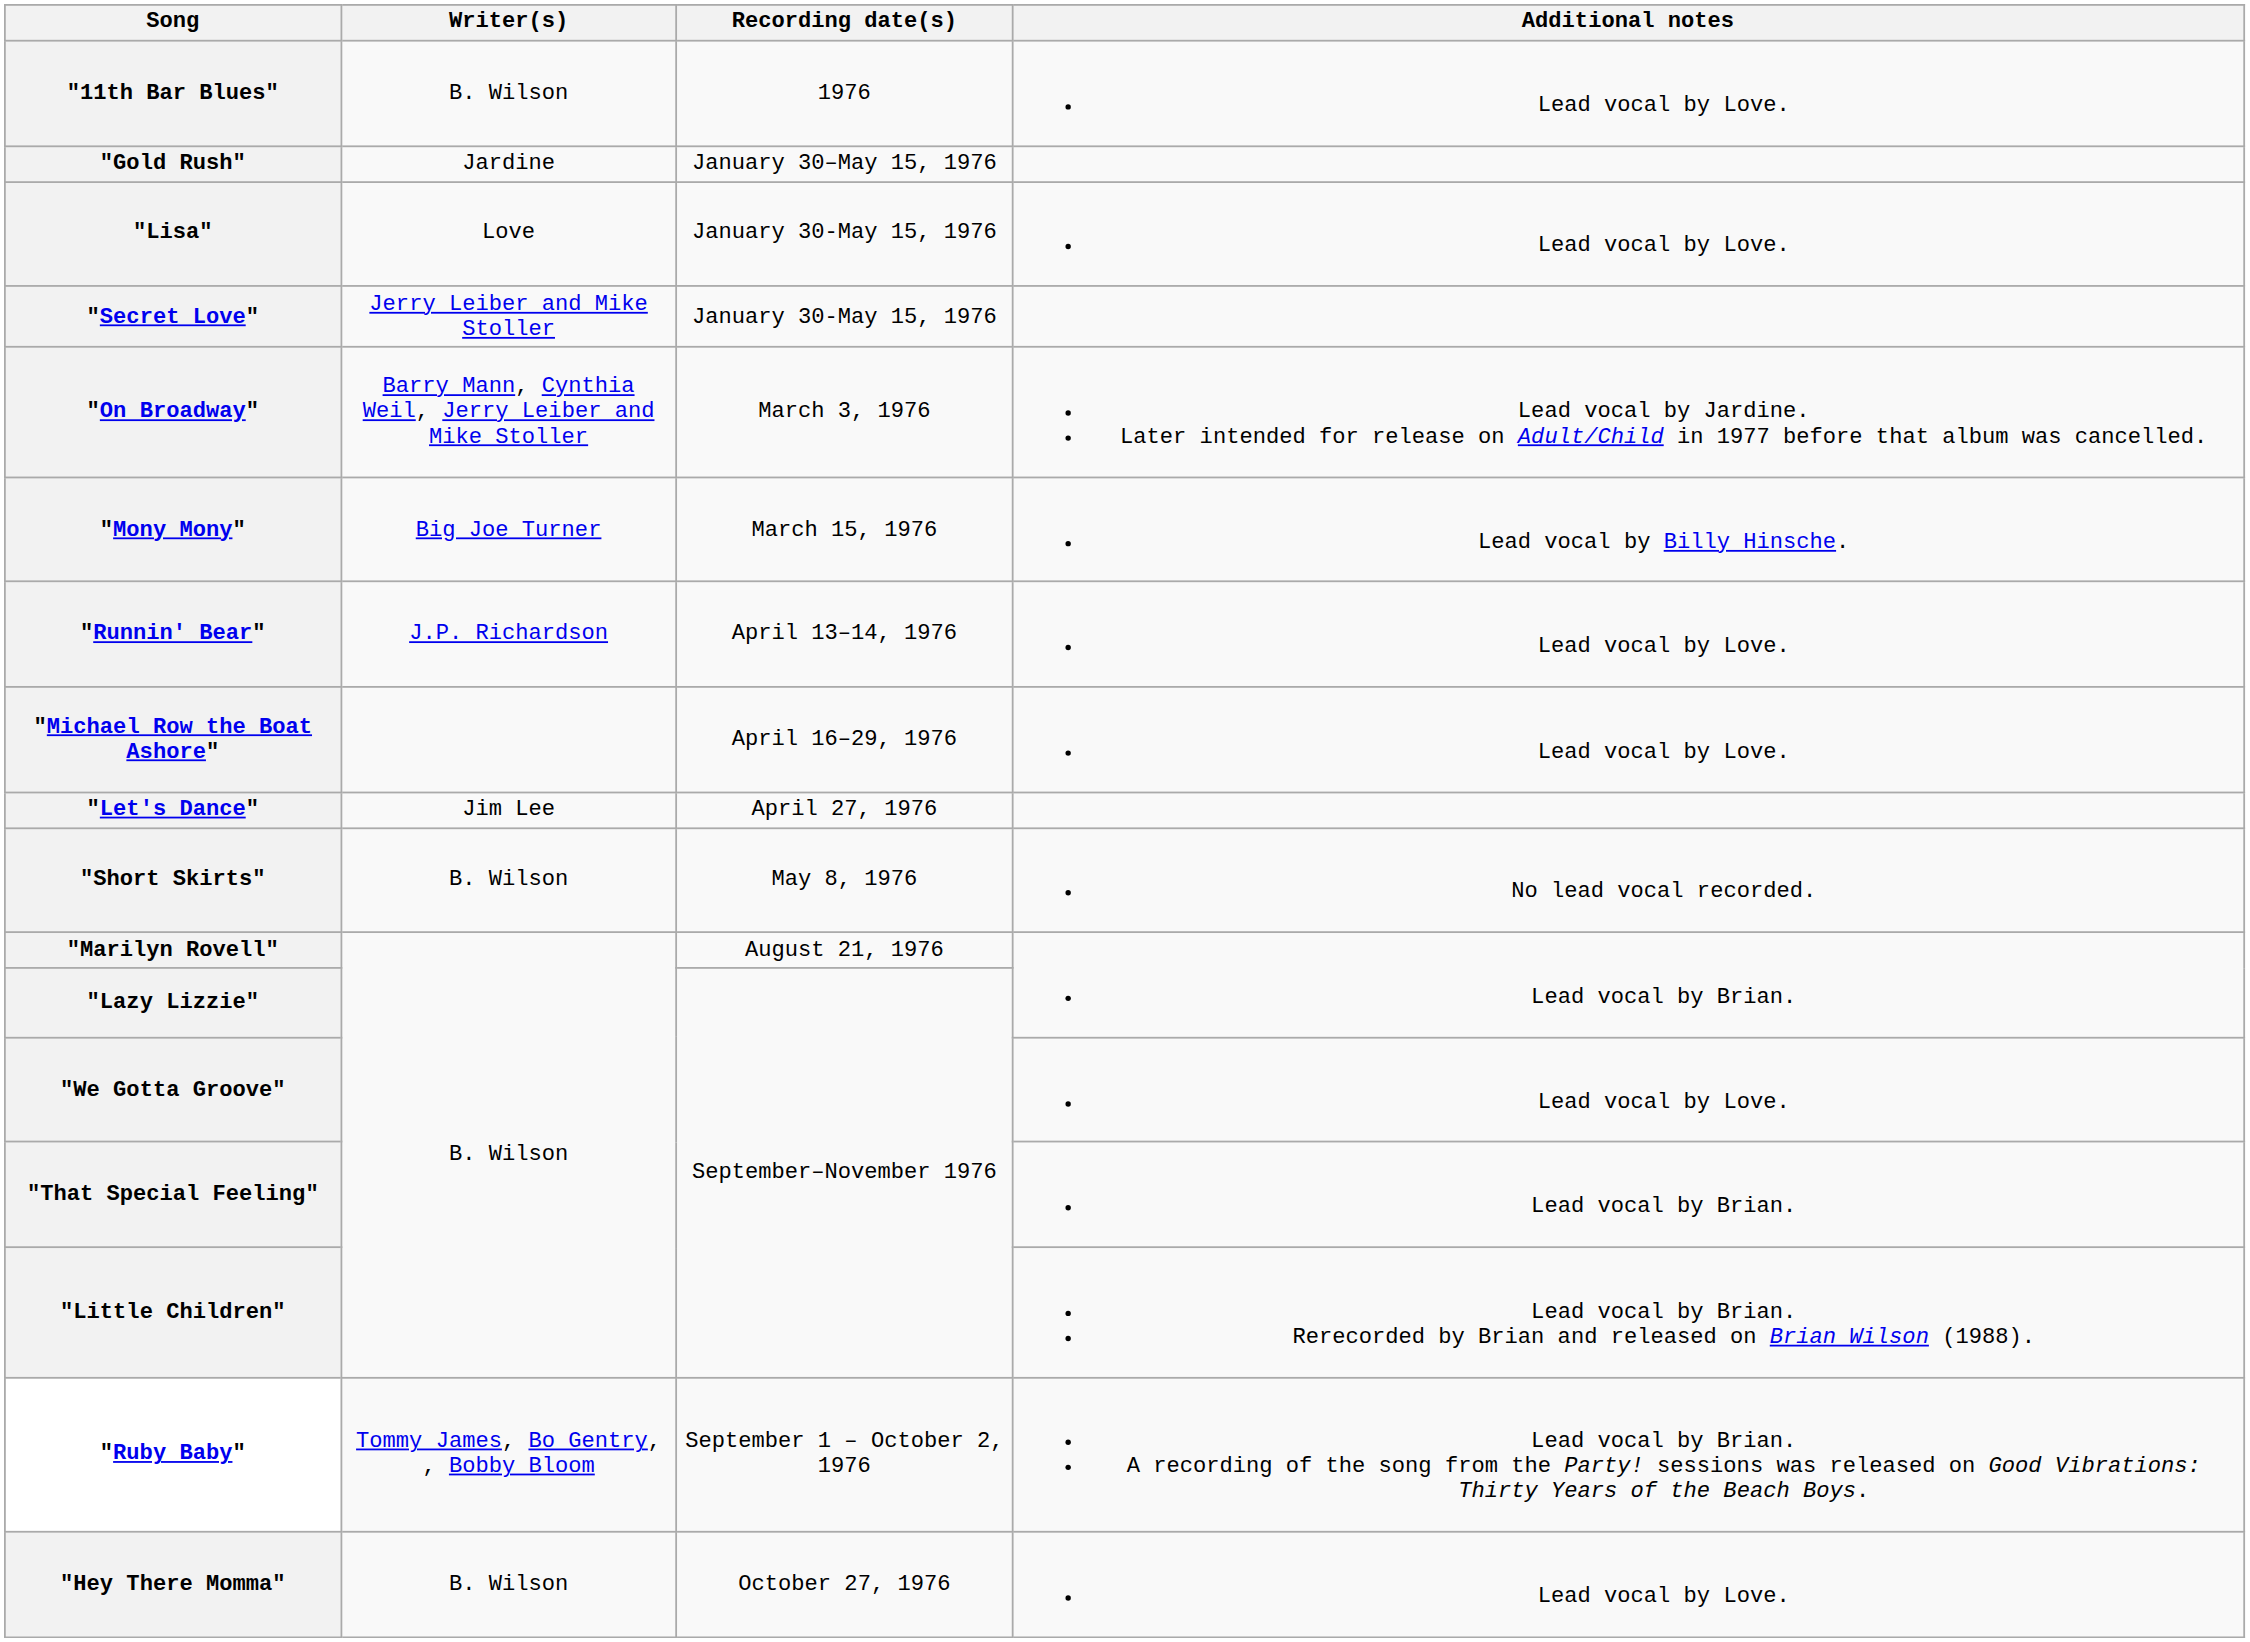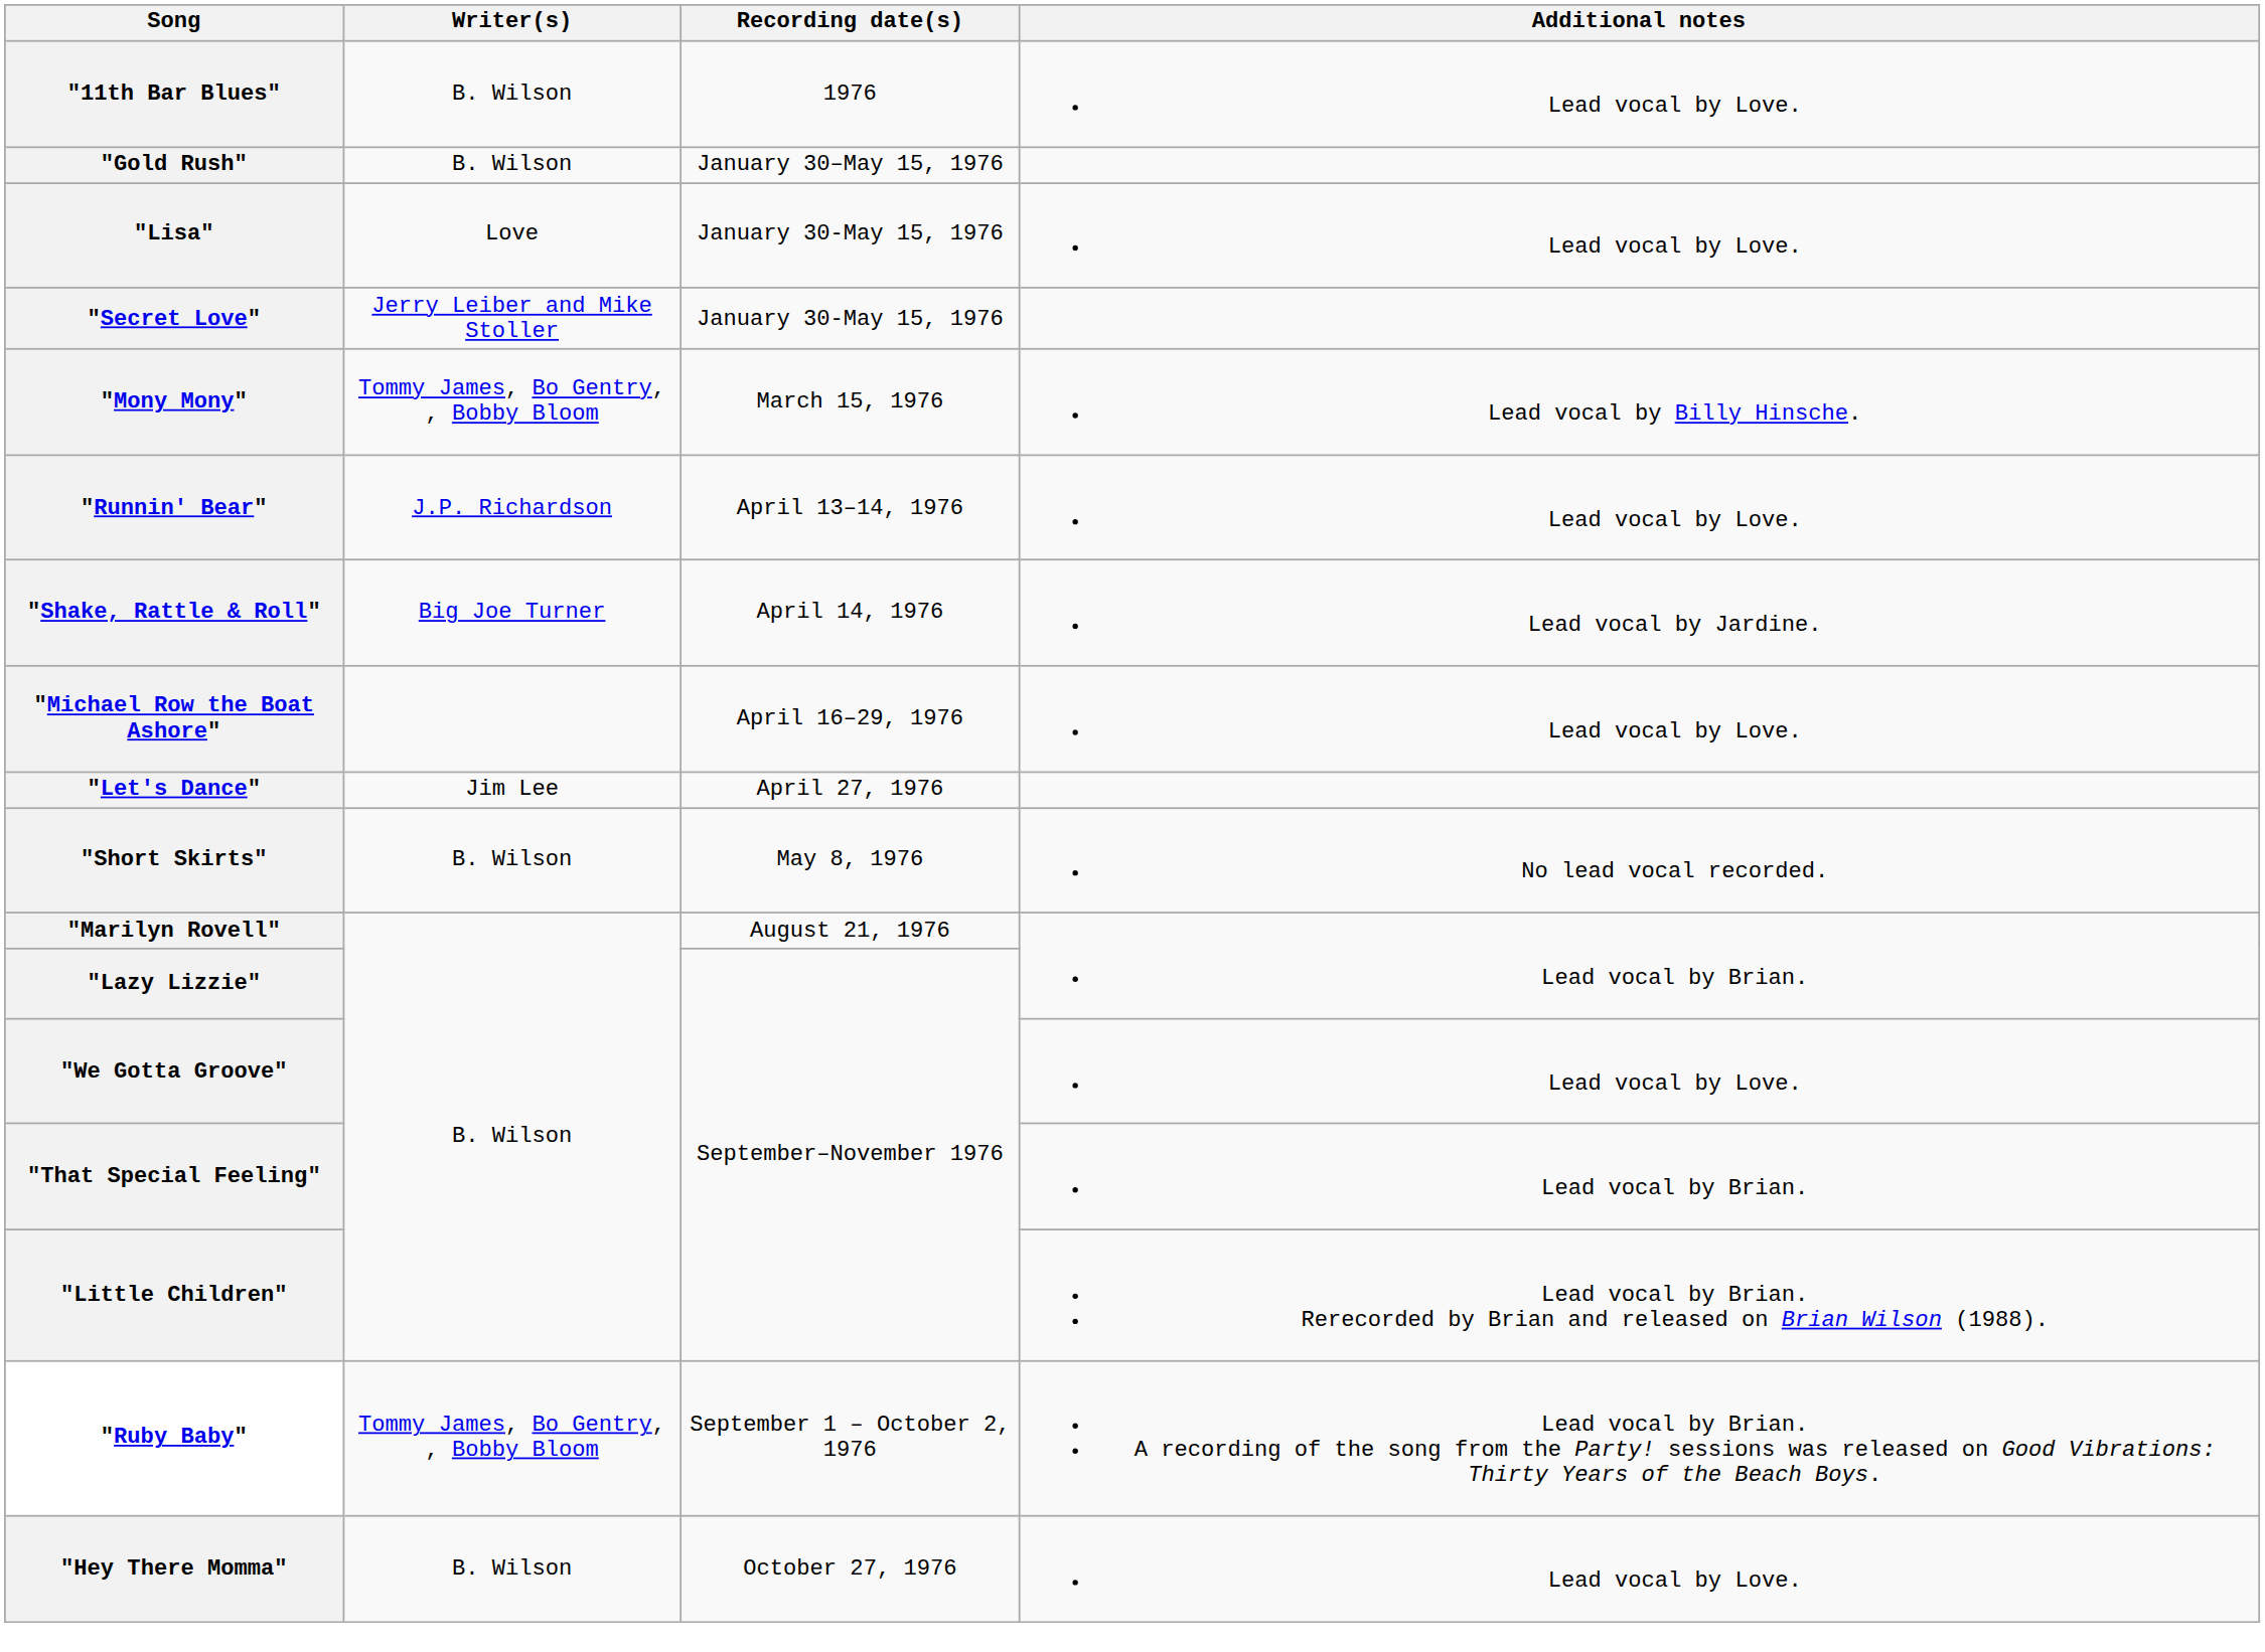 <table class="wikitable sortable plainrowheaders" style="font-size:95%; width=1250; text-align:center;">
 <tr>
 <th scope="col" style="width: 15%;">Song</th>
 <th scope="col" style="width: 15%;">Writer(s)</th>
 <th scope="col" style="width: 15%;">Recording date(s)</th>
 <th class="unsortable" scope="col">Additional notes</th>
 </tr>
 <tr>
 <th scope="row">"11th Bar Blues"</th>
 <td>B. Wilson</td>
 <td>1976</td>
 <td><br><ul><li>Lead vocal by Love.</li></ul></td>
 </tr>
 <tr>
 <th scope="row">"Gold Rush"</th>
-<td>Jardine</td>
+<td>B. Wilson</td>
 <td>January 30–May 15, 1976</td>
 <td></td>
 </tr>
 <tr>
 <th scope="row">"Lisa"</th>
 <td>Love</td>
 <td>January 30-May 15, 1976</td>
 <td><br><ul><li>Lead vocal by Love.</li></ul></td>
 </tr>
 <tr>
 <th scope="row">"<a href='#'>Secret Love</a>"</th>
 <td><a href='#'>Jerry Leiber and Mike Stoller</a></td>
 <td>January 30-May 15, 1976</td>
 <td></td>
 </tr>
 <tr>
-<th scope="row">"<a href='#'>On Broadway</a>"</th>
-<td><a href='#'>Barry Mann</a>, <a href='#'>Cynthia Weil</a>, <a href='#'>Jerry Leiber and Mike Stoller</a></td>
-<td data-sort-value="1976-03-03">March 3, 1976</td>
-<td><br><ul><li>Lead vocal by Jardine.</li><li>Later intended for release on <em><a href='#'>Adult/Child</a></em> in 1977 before that album was cancelled.</li></ul></td>
-</tr>
-<tr>
 <th scope="row">"<a href='#'>Mony Mony</a>"</th>
-<td><a href='#'>Big Joe Turner</a></td>
+<td><a href='#'>Tommy James</a>, <a href='#'>Bo Gentry</a>, , <a href='#'>Bobby Bloom</a></td>
 <td data-sort-value="1976-03-15">March 15, 1976</td>
 <td><br><ul><li>Lead vocal by <a href='#'>Billy Hinsche</a>.</li></ul></td>
 </tr>
 <tr>
 <th scope="row">"<a href='#'>Runnin' Bear</a>"</th>
 <td><a href='#'>J.P. Richardson</a></td>
 <td data-sort-value="1976-04-13">April 13–14, 1976</td>
 <td><br><ul><li>Lead vocal by Love.</li></ul></td>
+</tr>
+<tr>
+<th scope="row">"<a href='#'>Shake, Rattle & Roll</a>"</th>
+<td><a href='#'>Big Joe Turner</a></td>
+<td data-sort-value="1976-04-14">April 14, 1976</td>
+<td><br><ul><li>Lead vocal by Jardine.</li></ul></td>
 </tr>
 <tr>
 <th scope="row">"<a href='#'>Michael Row the Boat Ashore</a>"</th>
 <td></td>
 <td data-sort-value="1976-04-16">April 16–29, 1976</td>
 <td><br><ul><li>Lead vocal by Love.</li></ul></td>
 </tr>
 <tr>
 <th scope="row">"<a href='#'>Let's Dance</a>"</th>
 <td>Jim Lee</td>
 <td data-sort-value="1976-04-27">April 27, 1976</td>
 <td></td>
 </tr>
 <tr>
 <th scope="row">"Short Skirts"</th>
 <td>B. Wilson</td>
 <td data-sort-value="1976-05-08">May 8, 1976</td>
 <td><br><ul><li>No lead vocal recorded.</li></ul></td>
 </tr>
 <tr>
 <th scope="row">"Marilyn Rovell"</th>
 <td rowspan="5">B. Wilson</td>
 <td data-sort-value="1976-08-21">August 21, 1976</td>
 <td rowspan="2"><br><ul><li>Lead vocal by Brian.</li></ul></td>
 </tr>
 <tr>
 <th scope="row">"Lazy Lizzie"</th>
 <td data-sort-value="1976-09"; rowspan="4"> September–November 1976</td>
 </tr>
 <tr>
 <th scope="row">"We Gotta Groove"</th>
 <td><br><ul><li>Lead vocal by Love.</li></ul></td>
 </tr>
 <tr>
 <th scope="row">"That Special Feeling"</th>
 <td><br><ul><li>Lead vocal by Brian.</li></ul></td>
 </tr>
 <tr>
 <th scope="row">"Little Children"</th>
 <td><br><ul><li>Lead vocal by Brian.</li><li>Rerecorded by Brian and released on <em><a href='#'>Brian Wilson</a></em> (1988).</li></ul></td>
 </tr>
 <tr>
 <th scope="row"; style="background-color: white;">"<a href='#'>Ruby Baby</a>"</th>
 <td><a href='#'>Tommy James</a>, <a href='#'>Bo Gentry</a>, , <a href='#'>Bobby Bloom</a></td>
 <td data-sort-value="1976-09-01">September 1 – October 2, 1976</td>
 <td><br><ul><li>Lead vocal by Brian.</li><li>A recording of the song from the <em>Party!</em> sessions was released on <em>Good Vibrations: Thirty Years of the Beach Boys</em>.</li></ul></td>
 </tr>
 <tr>
 <th scope="row">"Hey There Momma"</th>
 <td>B. Wilson</td>
 <td data-sort-value="1976-10-27">October 27, 1976</td>
 <td><br><ul><li>Lead vocal by Love.</li></ul></td>
 </tr>
 </table>
